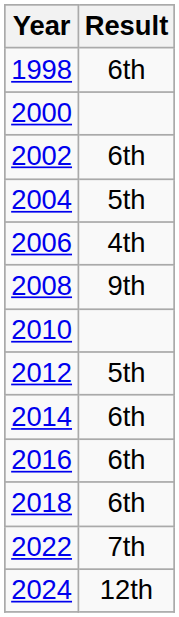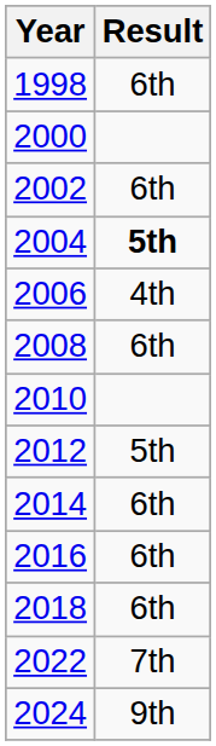 <table class="wikitable" style="text-align:center">
 <tr>
 <th>Year</th>
 <th>Result</th>
 </tr>
 <tr>
 <td><a href='#'>1998</a></td>
 <td>6th</td>
 </tr>
 <tr>
 <td><a href='#'>2000</a></td>
 <td></td>
 </tr>
 <tr>
 <td><a href='#'>2002</a></td>
 <td>6th</td>
 </tr>
 <tr>
 <td><a href='#'>2004</a></td>
-<td>5th</td>
+<td><strong>5th</strong></td>
 </tr>
 <tr>
 <td><a href='#'>2006</a></td>
 <td>4th</td>
 </tr>
 <tr>
 <td><a href='#'>2008</a></td>
-<td>9th</td>
+<td>6th</td>
 </tr>
 <tr>
 <td><a href='#'>2010</a></td>
 <td></td>
 </tr>
 <tr>
 <td><a href='#'>2012</a></td>
 <td>5th</td>
 </tr>
 <tr>
 <td><a href='#'>2014</a></td>
 <td>6th</td>
 </tr>
 <tr>
 <td><a href='#'>2016</a></td>
 <td>6th</td>
 </tr>
 <tr>
 <td><a href='#'>2018</a></td>
 <td>6th</td>
 </tr>
 <tr>
 <td><a href='#'>2022</a></td>
 <td>7th</td>
 </tr>
 <tr>
 <td><a href='#'>2024</a></td>
-<td>12th</td>
+<td>9th</td>
 </tr>
 </table>
